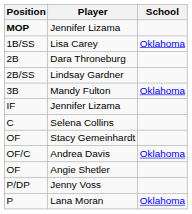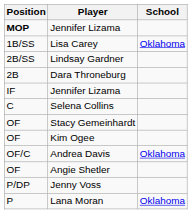 <table class="wikitable">
 <tr>
 <th>Position</th>
 <th>Player</th>
 <th>School</th>
 </tr>
 <tr>
 <td><strong>MOP</strong></td>
 <td>Jennifer Lizama</td>
 <td></td>
 </tr>
 <tr>
 <td>1B/SS</td>
 <td>Lisa Carey</td>
 <td><a href='#'>Oklahoma</a></td>
 </tr>
 <tr>
-<td>2B</td>
-<td>Dara Throneburg</td>
-<td></td>
-</tr>
-<tr>
 <td>2B/SS</td>
 <td>Lindsay Gardner</td>
 <td></td>
 </tr>
 <tr>
-<td>3B</td>
-<td>Mandy Fulton</td>
-<td><a href='#'>Oklahoma</a></td>
+<td>2B</td>
+<td>Dara Throneburg</td>
+<td></td>
 </tr>
 <tr>
 <td>IF</td>
 <td>Jennifer Lizama</td>
 <td></td>
 </tr>
 <tr>
 <td>C</td>
 <td>Selena Collins</td>
 <td></td>
 </tr>
 <tr>
 <td>OF</td>
 <td>Stacy Gemeinhardt</td>
+<td></td>
+</tr>
+<tr>
+<td>OF</td>
+<td>Kim Ogee</td>
 <td></td>
 </tr>
 <tr>
 <td>OF/C</td>
 <td>Andrea Davis</td>
 <td><a href='#'>Oklahoma</a></td>
 </tr>
 <tr>
 <td>OF</td>
 <td>Angie Shetler</td>
 <td></td>
 </tr>
 <tr>
 <td>P/DP</td>
 <td>Jenny Voss</td>
 <td></td>
 </tr>
 <tr>
 <td>P</td>
 <td>Lana Moran</td>
 <td><a href='#'>Oklahoma</a></td>
 </tr>
 </table>
